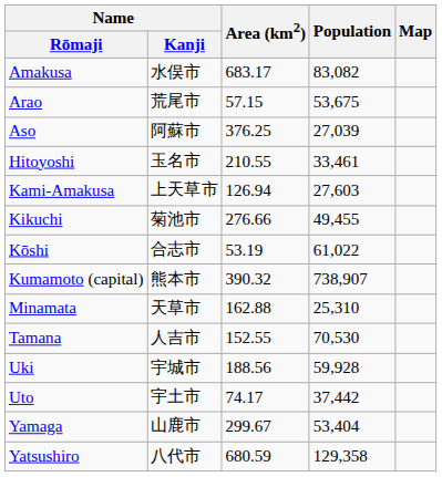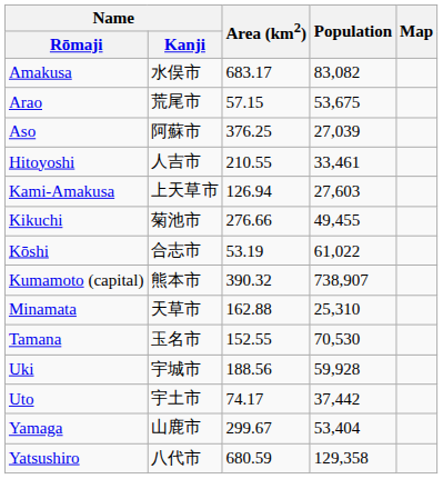 <table class="wikitable sortable">
 <tr>
 <th colspan="2">Name</th>
 <th rowspan="2">Area (km<sup>2</sup>)</th>
 <th rowspan="2">Population</th>
 <th rowspan="2">Map</th>
 </tr>
 <tr>
 <th><a href='#'>Rōmaji</a></th>
 <th><a href='#'>Kanji</a></th>
 </tr>
 <tr>
 <td> <a href='#'>Amakusa</a></td>
 <td>水俣市</td>
 <td>683.17</td>
 <td>83,082</td>
 <td></td>
 </tr>
 <tr>
 <td> <a href='#'>Arao</a></td>
 <td>荒尾市</td>
 <td>57.15</td>
 <td>53,675</td>
 <td></td>
 </tr>
 <tr>
 <td>  <a href='#'>Aso</a></td>
 <td>阿蘇市</td>
 <td>376.25</td>
 <td>27,039</td>
 <td></td>
 </tr>
 <tr>
 <td> <a href='#'>Hitoyoshi</a></td>
-<td>玉名市</td>
+<td>人吉市</td>
 <td>210.55</td>
 <td>33,461</td>
 <td></td>
 </tr>
 <tr>
 <td> <a href='#'>Kami-Amakusa</a></td>
 <td>上天草市</td>
 <td>126.94</td>
 <td>27,603</td>
 <td></td>
 </tr>
 <tr>
 <td> <a href='#'>Kikuchi</a></td>
 <td>菊池市</td>
 <td>276.66</td>
 <td>49,455</td>
 <td></td>
 </tr>
 <tr>
 <td> <a href='#'>Kōshi</a></td>
 <td>合志市</td>
 <td>53.19</td>
 <td>61,022</td>
 <td></td>
 </tr>
 <tr>
 <td> <a href='#'>Kumamoto</a> (capital)</td>
 <td>熊本市</td>
 <td>390.32</td>
 <td>738,907</td>
 <td></td>
 </tr>
 <tr>
 <td> <a href='#'>Minamata</a></td>
 <td>天草市</td>
 <td>162.88</td>
 <td>25,310</td>
 <td></td>
 </tr>
 <tr>
 <td> <a href='#'>Tamana</a></td>
-<td>人吉市</td>
+<td>玉名市</td>
 <td>152.55</td>
 <td>70,530</td>
 <td></td>
 </tr>
 <tr>
 <td> <a href='#'>Uki</a></td>
 <td>宇城市</td>
 <td>188.56</td>
 <td>59,928</td>
 <td></td>
 </tr>
 <tr>
 <td> <a href='#'>Uto</a></td>
 <td>宇土市</td>
 <td>74.17</td>
 <td>37,442</td>
 <td></td>
 </tr>
 <tr>
 <td> <a href='#'>Yamaga</a></td>
 <td>山鹿市</td>
 <td>299.67</td>
 <td>53,404</td>
 <td></td>
 </tr>
 <tr>
 <td> <a href='#'>Yatsushiro</a></td>
 <td>八代市</td>
 <td>680.59</td>
 <td>129,358</td>
 <td></td>
 </tr>
 </table>
